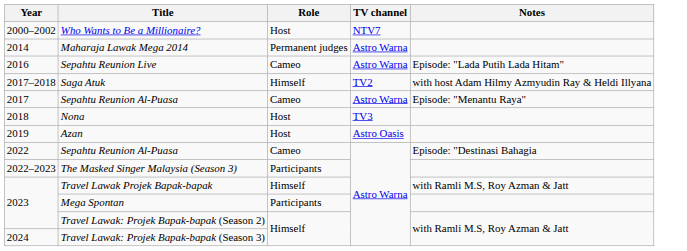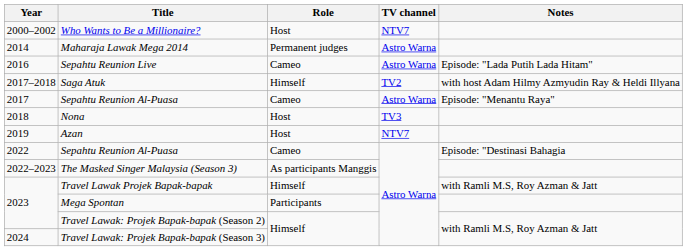 <table class="wikitable">
 <tr>
 <th>Year</th>
 <th>Title</th>
 <th>Role</th>
 <th>TV channel</th>
 <th>Notes</th>
 </tr>
 <tr>
 <td>2000–2002</td>
 <td><em><a href='#'>Who Wants to Be a Millionaire?</a></em></td>
 <td>Host</td>
 <td><a href='#'>NTV7</a></td>
 <td></td>
 </tr>
 <tr>
 <td>2014</td>
 <td><em>Maharaja Lawak Mega 2014</em></td>
 <td>Permanent judges</td>
 <td><a href='#'>Astro Warna</a></td>
 <td></td>
 </tr>
 <tr>
 <td>2016</td>
 <td><em>Sepahtu Reunion Live</em></td>
 <td>Cameo</td>
 <td><a href='#'>Astro Warna</a></td>
 <td>Episode: "Lada Putih Lada Hitam"</td>
 </tr>
 <tr>
 <td>2017–2018</td>
 <td><em>Saga Atuk</em></td>
 <td>Himself</td>
 <td><a href='#'>TV2</a></td>
 <td>with host Adam Hilmy Azmyudin Ray & Heldi Illyana</td>
 </tr>
 <tr>
 <td>2017</td>
 <td><em>Sepahtu Reunion Al-Puasa</em></td>
 <td>Cameo</td>
 <td><a href='#'>Astro Warna</a></td>
 <td>Episode: "Menantu Raya"</td>
 </tr>
 <tr>
 <td>2018</td>
 <td><em>Nona</em></td>
 <td>Host</td>
 <td><a href='#'>TV3</a></td>
 <td></td>
 </tr>
 <tr>
 <td>2019</td>
 <td><em>Azan</em></td>
 <td>Host</td>
-<td><a href='#'>Astro Oasis</a></td>
+<td><a href='#'>NTV7</a></td>
 <td></td>
 </tr>
 <tr>
 <td>2022</td>
 <td><em>Sepahtu Reunion Al-Puasa</em></td>
 <td>Cameo</td>
 <td rowspan=6><a href='#'>Astro Warna</a></td>
 <td>Episode: "Destinasi Bahagia</td>
 </tr>
 <tr>
 <td>2022–2023</td>
 <td><em>The Masked Singer Malaysia (Season 3)</em></td>
-<td>Participants</td>
+<td>As participants Manggis</td>
 <td></td>
 </tr>
 <tr>
 <td rowspan="3">2023</td>
 <td><em>Travel Lawak Projek Bapak-bapak</em></td>
 <td>Himself</td>
 <td>with Ramli M.S, Roy Azman & Jatt</td>
 </tr>
 <tr>
 <td><em>Mega Spontan</em></td>
 <td>Participants</td>
 <td></td>
 </tr>
 <tr>
 <td><em>Travel Lawak: Projek Bapak-bapak</em> (Season 2)</td>
 <td rowspan=2>Himself</td>
 <td rowspan=2>with Ramli M.S, Roy Azman & Jatt</td>
 </tr>
 <tr>
 <td>2024</td>
 <td><em>Travel Lawak: Projek Bapak-bapak</em> (Season 3)</td>
 </tr>
 </table>
